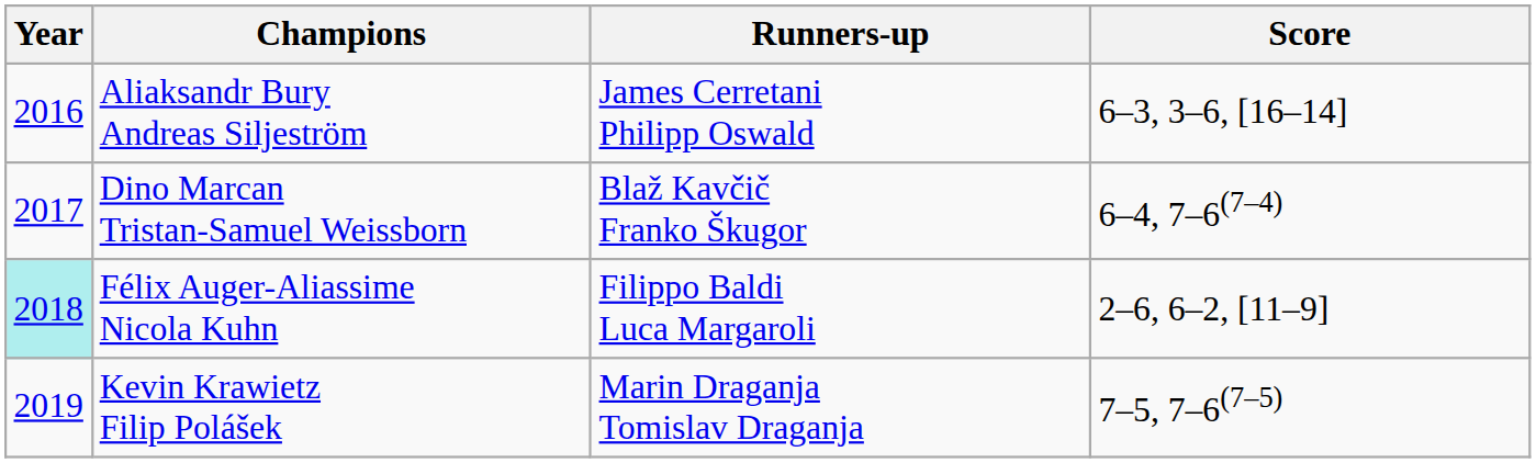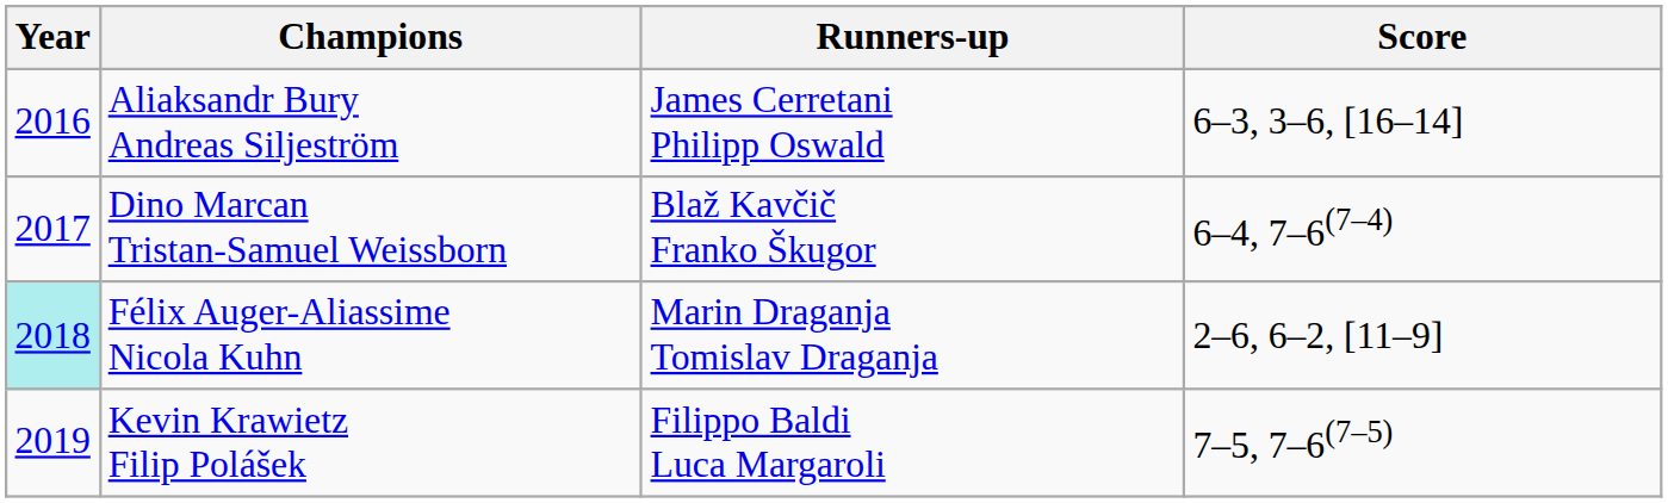 <table class="wikitable" style="font-size:90%">
 <tr>
 <th width="15">Year</th>
 <th width="200">Champions</th>
 <th width="200">Runners-up</th>
 <th width="175">Score</th>
 </tr>
 <tr>
 <td><a href='#'>2016</a></td>
 <td> <a href='#'>Aliaksandr Bury</a><br> <a href='#'>Andreas Siljeström</a></td>
 <td> <a href='#'>James Cerretani</a><br> <a href='#'>Philipp Oswald</a></td>
 <td>6–3, 3–6, [16–14]</td>
 </tr>
 <tr>
 <td><a href='#'>2017</a></td>
 <td> <a href='#'>Dino Marcan</a><br> <a href='#'>Tristan-Samuel Weissborn</a></td>
 <td> <a href='#'>Blaž Kavčič</a><br> <a href='#'>Franko Škugor</a></td>
 <td>6–4, 7–6<sup>(7–4)</sup></td>
 </tr>
 <tr>
 <td style="background: paleturquoise;"><a href='#'>2018</a></td>
 <td> <a href='#'>Félix Auger-Aliassime</a><br> <a href='#'>Nicola Kuhn</a></td>
-<td> <a href='#'>Filippo Baldi</a><br> <a href='#'>Luca Margaroli</a></td>
+<td> <a href='#'>Marin Draganja</a><br> <a href='#'>Tomislav Draganja</a></td>
 <td>2–6, 6–2, [11–9]</td>
 </tr>
 <tr>
 <td><a href='#'>2019</a></td>
 <td> <a href='#'>Kevin Krawietz</a><br> <a href='#'>Filip Polášek</a></td>
-<td> <a href='#'>Marin Draganja</a><br> <a href='#'>Tomislav Draganja</a></td>
+<td> <a href='#'>Filippo Baldi</a><br> <a href='#'>Luca Margaroli</a></td>
 <td>7–5, 7–6<sup>(7–5)</sup></td>
 </tr>
 </table>
